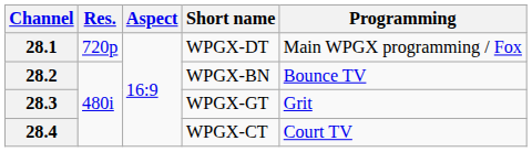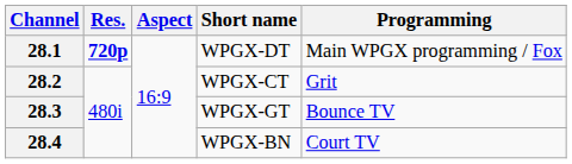 <table class="wikitable">
 <tr>
 <th scope = "col"><a href='#'>Channel</a></th>
 <th scope = "col"><a href='#'>Res.</a></th>
 <th scope = "col"><a href='#'>Aspect</a></th>
 <th scope = "col">Short name</th>
 <th scope = "col">Programming</th>
 </tr>
 <tr>
 <th scope = "row">28.1</th>
-<td><a href='#'>720p</a></td>
+<td><strong><a href='#'>720p</a></strong></td>
 <td rowspan="4"><a href='#'>16:9</a></td>
 <td>WPGX-DT</td>
 <td>Main WPGX programming / <a href='#'>Fox</a></td>
 </tr>
 <tr>
 <th scope = "row">28.2</th>
 <td rowspan=3><a href='#'>480i</a></td>
-<td>WPGX-BN</td>
-<td><a href='#'>Bounce TV</a></td>
+<td>WPGX-CT</td>
+<td><a href='#'>Grit</a></td>
 </tr>
 <tr>
 <th scope = "row">28.3</th>
 <td>WPGX-GT</td>
-<td><a href='#'>Grit</a></td>
+<td><a href='#'>Bounce TV</a></td>
 </tr>
 <tr>
 <th scope = "row">28.4</th>
-<td>WPGX-CT</td>
+<td>WPGX-BN</td>
 <td><a href='#'>Court TV</a></td>
 </tr>
 </table>
